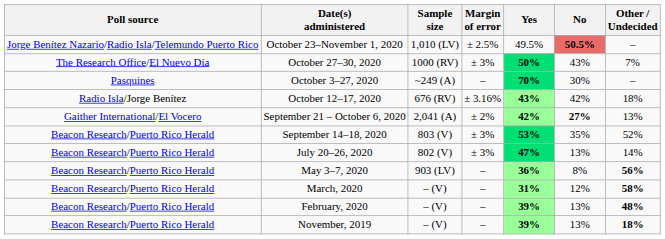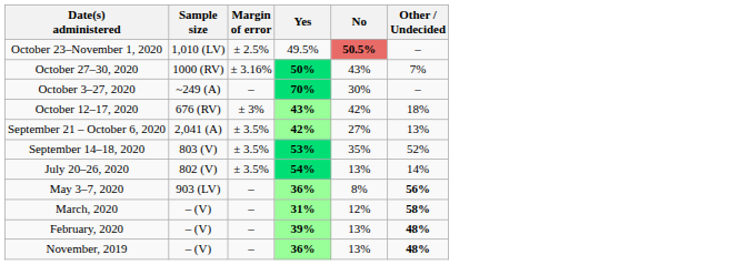 <table class="wikitable" style="font-size:90%;text-align:center;">
 <tr>
-<th>Poll source</th>
 <th>Date(s)<br>administered</th>
 <th>Sample<br>size</th>
 <th>Margin<br>of error</th>
 <th style="width:60px;">Yes</th>
 <th style="width:60px;">No</th>
 <th>Other /<br>Undecided</th>
 </tr>
 <tr>
-<td><a href='#'>Jorge Benítez Nazario</a>/<a href='#'>Radio Isla</a>/<a href='#'>Telemundo Puerto Rico</a></td>
 <td>October 23–November 1, 2020</td>
 <td>1,010 (LV)</td>
 <td>± 2.5%</td>
 <td>49.5%</td>
 <td style="background: rgb(233, 107, 103);"><strong>50.5%</strong></td>
 <td>–</td>
 </tr>
 <tr>
-<td><a href='#'>The Research Office</a>/<a href='#'>El Nuevo Día</a></td>
 <td>October 27–30, 2020</td>
 <td>1000 (RV)</td>
-<td>± 3%</td>
+<td>± 3.16%</td>
 <td style="background: rgb(1, 223, 116);"><strong>50%</strong></td>
 <td>43%</td>
 <td>7%</td>
 </tr>
 <tr>
-<td><a href='#'>Pasquines</a></td>
 <td>October 3–27, 2020</td>
 <td>~249 (A)</td>
 <td>–</td>
 <td style="background: rgb(1, 223, 116);"><strong>70%</strong></td>
 <td>30%</td>
 <td>–</td>
 </tr>
 <tr>
-<td><a href='#'>Radio Isla</a>/Jorge Benítez</td>
 <td>October 12–17, 2020</td>
 <td>676 (RV)</td>
-<td>± 3.16%</td>
+<td>± 3%</td>
 <td style="background: rgb(153, 255, 153);"><strong>43%</strong></td>
 <td>42%</td>
 <td>18%</td>
 </tr>
 <tr>
-<td><a href='#'>Gaither International</a>/<a href='#'>El Vocero</a></td>
 <td>September 21 – October 6, 2020</td>
 <td>2,041 (A)</td>
-<td>± 2%</td>
+<td>± 3.5%</td>
 <td style="background: rgb(153, 255, 153);"><strong>42%</strong></td>
-<td><strong>27%</strong></td>
+<td>27%</td>
 <td>13%</td>
 </tr>
 <tr>
-<td><a href='#'>Beacon Research</a>/<a href='#'>Puerto Rico Herald</a></td>
 <td>September 14–18, 2020</td>
 <td>803 (V)</td>
-<td>± 3%</td>
+<td>± 3.5%</td>
 <td style="background: rgb(1, 223, 116);"><strong>53%</strong></td>
 <td>35%</td>
 <td>52%</td>
 </tr>
 <tr>
-<td><a href='#'>Beacon Research</a>/<a href='#'>Puerto Rico Herald</a></td>
 <td>July 20–26, 2020</td>
 <td>802 (V)</td>
-<td>± 3%</td>
-<td style="background: rgb(1, 223, 116);"><strong>47%</strong></td>
+<td>± 3.5%</td>
+<td style="background: rgb(1, 223, 116);"><strong>54%</strong></td>
 <td>13%</td>
 <td>14%</td>
 </tr>
 <tr>
-<td><a href='#'>Beacon Research</a>/<a href='#'>Puerto Rico Herald</a></td>
 <td>May 3–7, 2020</td>
 <td>903 (LV)</td>
 <td>–</td>
 <td style="background: rgb(153, 255, 153);"><strong>36%</strong></td>
 <td>8%</td>
 <td><strong>56%</strong></td>
 </tr>
 <tr>
-<td><a href='#'>Beacon Research</a>/<a href='#'>Puerto Rico Herald</a></td>
 <td>March, 2020</td>
 <td>– (V)</td>
 <td>–</td>
 <td style="background: rgb(153, 255, 153);"><strong>31%</strong></td>
 <td>12%</td>
 <td><strong>58%</strong></td>
 </tr>
 <tr>
-<td><a href='#'>Beacon Research</a>/<a href='#'>Puerto Rico Herald</a></td>
 <td>February, 2020</td>
 <td>– (V)</td>
 <td>–</td>
 <td style="background: rgb(153, 255, 153);"><strong>39%</strong></td>
 <td>13%</td>
 <td><strong>48%</strong></td>
 </tr>
 <tr>
-<td><a href='#'>Beacon Research</a>/<a href='#'>Puerto Rico Herald</a></td>
 <td>November, 2019</td>
 <td>– (V)</td>
 <td>–</td>
-<td style="background: rgb(153, 255, 153);"><strong>39%</strong></td>
+<td style="background: rgb(153, 255, 153);"><strong>36%</strong></td>
 <td>13%</td>
-<td><strong>18%</strong></td>
+<td><strong>48%</strong></td>
 </tr>
 </table>
